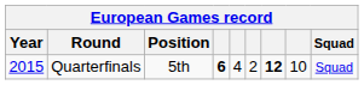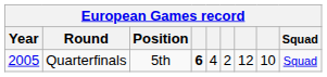 <table class="wikitable" style="text-align: center;">
 <tr>
 <th colspan=9><a href='#'>European Games record</a></th>
 </tr>
 <tr>
 <th>Year</th>
 <th>Round</th>
 <th>Position</th>
 <th></th>
 <th></th>
 <th></th>
 <th></th>
 <th></th>
 <th><small>Squad</small></th>
 </tr>
 <tr>
-<td> <a href='#'>2015</a></td>
+<td> <a href='#'>2005</a></td>
 <td>Quarterfinals</td>
 <td>5th</td>
 <td><strong>6</strong></td>
 <td>4</td>
 <td>2</td>
-<td><strong>12</strong></td>
+<td>12</td>
 <td>10</td>
 <td><small><a href='#'>Squad</a></small></td>
 </tr>
 </table>
